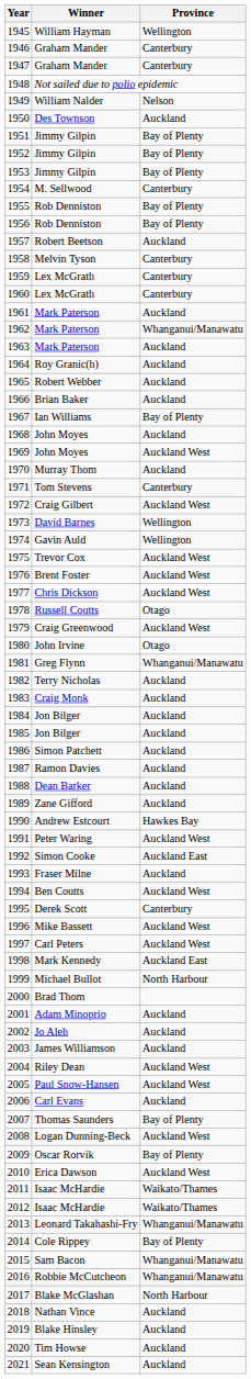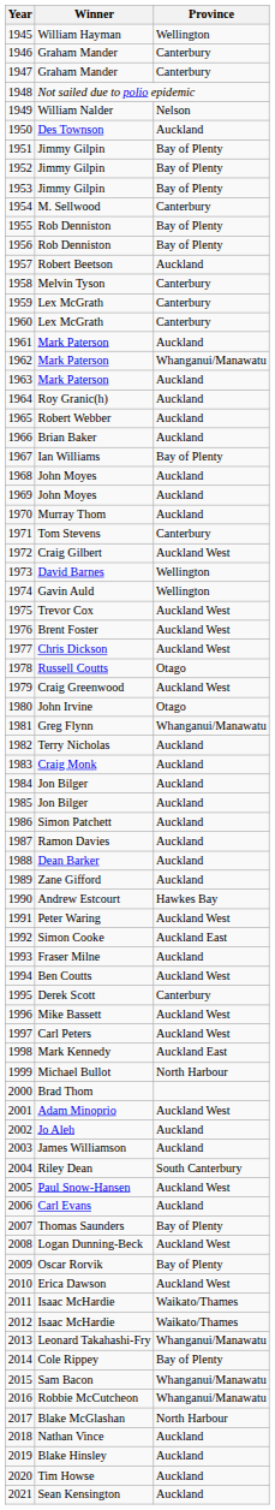 <table class="wikitable">
 <tr>
 <th>Year</th>
 <th>Winner</th>
 <th>Province</th>
 </tr>
 <tr>
 <td>1945</td>
 <td>William Hayman</td>
 <td>Wellington</td>
 </tr>
 <tr>
 <td>1946</td>
 <td>Graham Mander</td>
 <td>Canterbury</td>
 </tr>
 <tr>
 <td>1947</td>
 <td>Graham Mander</td>
 <td>Canterbury</td>
 </tr>
 <tr>
 <td>1948</td>
 <td colspan=2><em>Not sailed due to <a href='#'>polio</a> epidemic</em></td>
 </tr>
 <tr>
 <td>1949</td>
 <td>William Nalder</td>
 <td>Nelson</td>
 </tr>
 <tr>
 <td>1950</td>
 <td><a href='#'>Des Townson</a></td>
 <td>Auckland</td>
 </tr>
 <tr>
 <td>1951</td>
 <td>Jimmy Gilpin</td>
 <td>Bay of Plenty</td>
 </tr>
 <tr>
 <td>1952</td>
 <td>Jimmy Gilpin</td>
 <td>Bay of Plenty</td>
 </tr>
 <tr>
 <td>1953</td>
 <td>Jimmy Gilpin</td>
 <td>Bay of Plenty</td>
 </tr>
 <tr>
 <td>1954</td>
 <td>M. Sellwood</td>
 <td>Canterbury</td>
 </tr>
 <tr>
 <td>1955</td>
 <td>Rob Denniston</td>
 <td>Bay of Plenty</td>
 </tr>
 <tr>
 <td>1956</td>
 <td>Rob Denniston</td>
 <td>Bay of Plenty</td>
 </tr>
 <tr>
 <td>1957</td>
 <td>Robert Beetson</td>
 <td>Auckland</td>
 </tr>
 <tr>
 <td>1958</td>
 <td>Melvin Tyson</td>
 <td>Canterbury</td>
 </tr>
 <tr>
 <td>1959</td>
 <td>Lex McGrath</td>
 <td>Canterbury</td>
 </tr>
 <tr>
 <td>1960</td>
 <td>Lex McGrath</td>
 <td>Canterbury</td>
 </tr>
 <tr>
 <td>1961</td>
 <td><a href='#'>Mark Paterson</a></td>
 <td>Auckland</td>
 </tr>
 <tr>
 <td>1962</td>
 <td><a href='#'>Mark Paterson</a></td>
 <td>Whanganui/Manawatu</td>
 </tr>
 <tr>
 <td>1963</td>
 <td><a href='#'>Mark Paterson</a></td>
 <td>Auckland</td>
 </tr>
 <tr>
 <td>1964</td>
 <td>Roy Granic(h)</td>
 <td>Auckland</td>
 </tr>
 <tr>
 <td>1965</td>
 <td>Robert Webber</td>
 <td>Auckland</td>
 </tr>
 <tr>
 <td>1966</td>
 <td>Brian Baker</td>
 <td>Auckland</td>
 </tr>
 <tr>
 <td>1967</td>
 <td>Ian Williams</td>
 <td>Bay of Plenty</td>
 </tr>
 <tr>
 <td>1968</td>
 <td>John Moyes</td>
 <td>Auckland</td>
 </tr>
 <tr>
 <td>1969</td>
 <td>John Moyes</td>
-<td>Auckland West</td>
+<td>Auckland</td>
 </tr>
 <tr>
 <td>1970</td>
 <td>Murray Thom</td>
 <td>Auckland</td>
 </tr>
 <tr>
 <td>1971</td>
 <td>Tom Stevens</td>
 <td>Canterbury</td>
 </tr>
 <tr>
 <td>1972</td>
 <td>Craig Gilbert</td>
 <td>Auckland West</td>
 </tr>
 <tr>
 <td>1973</td>
 <td><a href='#'>David Barnes</a></td>
 <td>Wellington</td>
 </tr>
 <tr>
 <td>1974</td>
 <td>Gavin Auld</td>
 <td>Wellington</td>
 </tr>
 <tr>
 <td>1975</td>
 <td>Trevor Cox</td>
 <td>Auckland West</td>
 </tr>
 <tr>
 <td>1976</td>
 <td>Brent Foster</td>
 <td>Auckland West</td>
 </tr>
 <tr>
 <td>1977</td>
 <td><a href='#'>Chris Dickson</a></td>
 <td>Auckland West</td>
 </tr>
 <tr>
 <td>1978</td>
 <td><a href='#'>Russell Coutts</a></td>
 <td>Otago</td>
 </tr>
 <tr>
 <td>1979</td>
 <td>Craig Greenwood</td>
 <td>Auckland West</td>
 </tr>
 <tr>
 <td>1980</td>
 <td>John Irvine</td>
 <td>Otago</td>
 </tr>
 <tr>
 <td>1981</td>
 <td>Greg Flynn</td>
 <td>Whanganui/Manawatu</td>
 </tr>
 <tr>
 <td>1982</td>
 <td>Terry Nicholas</td>
 <td>Auckland</td>
 </tr>
 <tr>
 <td>1983</td>
 <td><a href='#'>Craig Monk</a></td>
 <td>Auckland</td>
 </tr>
 <tr>
 <td>1984</td>
 <td>Jon Bilger</td>
 <td>Auckland</td>
 </tr>
 <tr>
 <td>1985</td>
 <td>Jon Bilger</td>
 <td>Auckland</td>
 </tr>
 <tr>
 <td>1986</td>
 <td>Simon Patchett</td>
 <td>Auckland</td>
 </tr>
 <tr>
 <td>1987</td>
 <td>Ramon Davies</td>
 <td>Auckland</td>
 </tr>
 <tr>
 <td>1988</td>
 <td><a href='#'>Dean Barker</a></td>
 <td>Auckland</td>
 </tr>
 <tr>
 <td>1989</td>
 <td>Zane Gifford</td>
 <td>Auckland</td>
 </tr>
 <tr>
 <td>1990</td>
 <td>Andrew Estcourt</td>
 <td>Hawkes Bay</td>
 </tr>
 <tr>
 <td>1991</td>
 <td>Peter Waring</td>
 <td>Auckland West</td>
 </tr>
 <tr>
 <td>1992</td>
 <td>Simon Cooke</td>
 <td>Auckland East</td>
 </tr>
 <tr>
 <td>1993</td>
 <td>Fraser Milne</td>
 <td>Auckland</td>
 </tr>
 <tr>
 <td>1994</td>
 <td>Ben Coutts</td>
 <td>Auckland West</td>
 </tr>
 <tr>
 <td>1995</td>
 <td>Derek Scott</td>
 <td>Canterbury</td>
 </tr>
 <tr>
 <td>1996</td>
 <td>Mike Bassett</td>
 <td>Auckland West</td>
 </tr>
 <tr>
 <td>1997</td>
 <td>Carl Peters</td>
 <td>Auckland West</td>
 </tr>
 <tr>
 <td>1998</td>
 <td>Mark Kennedy</td>
 <td>Auckland East</td>
 </tr>
 <tr>
 <td>1999</td>
 <td>Michael Bullot</td>
 <td>North Harbour</td>
 </tr>
 <tr>
 <td>2000</td>
 <td>Brad Thom</td>
 <td></td>
 </tr>
 <tr>
 <td>2001</td>
 <td><a href='#'>Adam Minoprio</a></td>
-<td>Auckland</td>
+<td>Auckland West</td>
 </tr>
 <tr>
 <td>2002</td>
 <td><a href='#'>Jo Aleh</a></td>
 <td>Auckland</td>
 </tr>
 <tr>
 <td>2003</td>
 <td>James Williamson</td>
 <td>Auckland</td>
 </tr>
 <tr>
 <td>2004</td>
 <td>Riley Dean</td>
-<td>Auckland West</td>
+<td>South Canterbury</td>
 </tr>
 <tr>
 <td>2005</td>
 <td><a href='#'>Paul Snow-Hansen</a></td>
 <td>Auckland West</td>
 </tr>
 <tr>
 <td>2006</td>
 <td><a href='#'>Carl Evans</a></td>
 <td>Auckland</td>
 </tr>
 <tr>
 <td>2007</td>
 <td>Thomas Saunders</td>
 <td>Bay of Plenty</td>
 </tr>
 <tr>
 <td>2008</td>
 <td>Logan Dunning-Beck</td>
 <td>Auckland West</td>
 </tr>
 <tr>
 <td>2009</td>
 <td>Oscar Rorvik</td>
 <td>Bay of Plenty</td>
 </tr>
 <tr>
 <td>2010</td>
 <td>Erica Dawson</td>
 <td>Auckland West</td>
 </tr>
 <tr>
 <td>2011</td>
 <td>Isaac McHardie</td>
 <td>Waikato/Thames</td>
 </tr>
 <tr>
 <td>2012</td>
 <td>Isaac McHardie</td>
 <td>Waikato/Thames</td>
 </tr>
 <tr>
 <td>2013</td>
 <td>Leonard Takahashi-Fry</td>
 <td>Whanganui/Manawatu</td>
 </tr>
 <tr>
 <td>2014</td>
 <td>Cole Rippey</td>
 <td>Bay of Plenty</td>
 </tr>
 <tr>
 <td>2015</td>
 <td>Sam Bacon</td>
 <td>Whanganui/Manawatu</td>
 </tr>
 <tr>
 <td>2016</td>
 <td>Robbie McCutcheon</td>
 <td>Whanganui/Manawatu</td>
 </tr>
 <tr>
 <td>2017</td>
 <td>Blake McGlashan</td>
 <td>North Harbour</td>
 </tr>
 <tr>
 <td>2018</td>
 <td>Nathan Vince</td>
 <td>Auckland</td>
 </tr>
 <tr>
 <td>2019</td>
 <td>Blake Hinsley</td>
 <td>Auckland</td>
 </tr>
 <tr>
 <td>2020</td>
 <td>Tim Howse</td>
 <td>Auckland</td>
 </tr>
 <tr>
 <td>2021</td>
 <td>Sean Kensington</td>
 <td>Auckland</td>
 </tr>
 </table>
